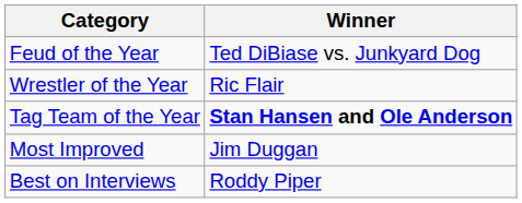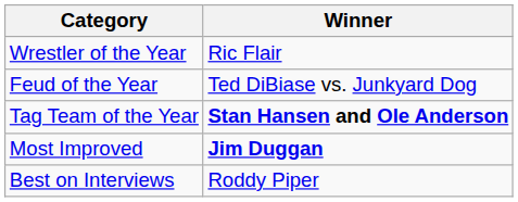 <table class="wikitable">
 <tr>
 <th>Category</th>
 <th>Winner</th>
 </tr>
 <tr>
+<td><a href='#'>Wrestler of the Year</a></td>
+<td><a href='#'>Ric Flair</a></td>
+</tr>
+<tr>
 <td><a href='#'>Feud of the Year</a></td>
 <td><a href='#'>Ted DiBiase</a> vs. <a href='#'>Junkyard Dog</a></td>
-</tr>
-<tr>
-<td><a href='#'>Wrestler of the Year</a></td>
-<td><a href='#'>Ric Flair</a></td>
 </tr>
 <tr>
 <td><a href='#'>Tag Team of the Year</a></td>
 <td><strong><a href='#'>Stan Hansen</a> and <a href='#'>Ole Anderson</a></strong></td>
 </tr>
 <tr>
 <td><a href='#'>Most Improved</a></td>
-<td><a href='#'>Jim Duggan</a></td>
+<td><strong><a href='#'>Jim Duggan</a></strong></td>
 </tr>
 <tr>
 <td><a href='#'>Best on Interviews</a></td>
 <td><a href='#'>Roddy Piper</a></td>
 </tr>
 </table>
